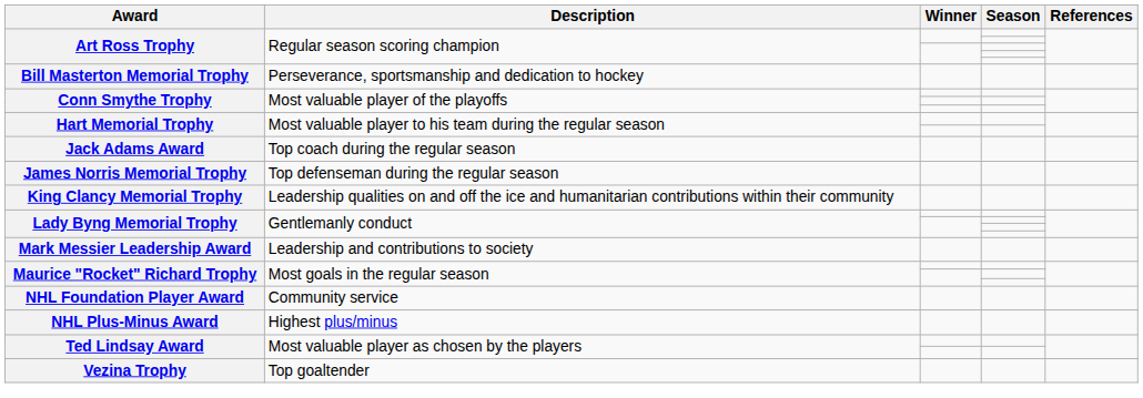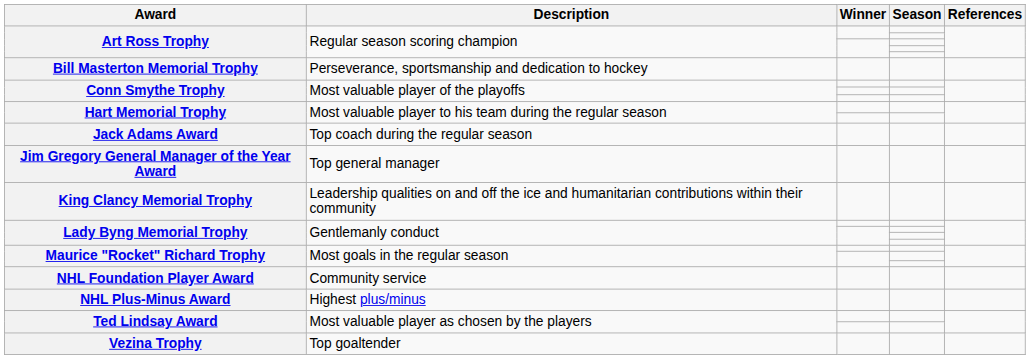 <table class="wikitable sortable" width="75%">
 <tr>
 <th scope="col">Award</th>
 <th scope="col" class="unsortable">Description</th>
 <th scope="col">Winner</th>
 <th scope="col">Season</th>
 <th scope="col" class="unsortable">References</th>
 </tr>
 <tr>
 <th scope="row" rowspan="5"><a href='#'>Art Ross Trophy</a></th>
 <td rowspan="5">Regular season scoring champion</td>
 <td rowspan="2"></td>
 <td></td>
 <td rowspan="5"></td>
 </tr>
 <tr>
 <td></td>
 </tr>
 <tr>
 <td rowspan="3"></td>
 <td></td>
 </tr>
 <tr>
 <td></td>
 </tr>
 <tr>
 <td></td>
 </tr>
 <tr>
 <th scope="row"><a href='#'>Bill Masterton Memorial Trophy</a></th>
 <td>Perseverance, sportsmanship and dedication to hockey</td>
 <td></td>
 <td></td>
 <td></td>
 </tr>
 <tr>
 <th scope="row" rowspan="3"><a href='#'>Conn Smythe Trophy</a></th>
 <td rowspan="3">Most valuable player of the playoffs</td>
 <td></td>
 <td></td>
 <td rowspan="3"></td>
 </tr>
 <tr>
 <td></td>
 <td></td>
 </tr>
 <tr>
 <td></td>
 <td></td>
 </tr>
 <tr>
 <th scope="row" rowspan="2"><a href='#'>Hart Memorial Trophy</a></th>
 <td rowspan="2">Most valuable player to his team during the regular season</td>
 <td></td>
 <td></td>
 <td rowspan="2"></td>
 </tr>
 <tr>
 <td></td>
 <td></td>
 </tr>
 <tr>
 <th scope="row"><a href='#'>Jack Adams Award</a></th>
 <td>Top coach during the regular season</td>
 <td></td>
 <td></td>
 <td></td>
 </tr>
 <tr>
-<th scope="row"><a href='#'>James Norris Memorial Trophy</a></th>
-<td>Top defenseman during the regular season</td>
+<th scope="row"><a href='#'>Jim Gregory General Manager of the Year Award</a></th>
+<td>Top general manager</td>
 <td></td>
 <td></td>
 <td></td>
 </tr>
 <tr>
 <th scope="row"><a href='#'>King Clancy Memorial Trophy</a></th>
 <td>Leadership qualities on and off the ice and humanitarian contributions within their community</td>
 <td></td>
 <td></td>
 <td></td>
 </tr>
 <tr>
 <th scope="row" rowspan="4"><a href='#'>Lady Byng Memorial Trophy</a></th>
 <td rowspan="4">Gentlemanly conduct</td>
 <td></td>
 <td></td>
 <td rowspan="4"></td>
 </tr>
 <tr>
 <td rowspan="3"></td>
 <td></td>
 </tr>
 <tr>
 <td></td>
 </tr>
 <tr>
-<td></td>
-</tr>
-<tr>
-<th scope="row"><a href='#'>Mark Messier Leadership Award</a></th>
-<td>Leadership and contributions to society</td>
-<td></td>
-<td></td>
 <td></td>
 </tr>
 <tr>
 <th scope="row" rowspan="3"><a href='#'>Maurice "Rocket" Richard Trophy</a></th>
 <td rowspan="3">Most goals in the regular season</td>
 <td></td>
 <td></td>
 <td rowspan="3"></td>
 </tr>
 <tr>
 <td rowspan="2"></td>
 <td></td>
 </tr>
 <tr>
 <td></td>
 </tr>
 <tr>
 <th scope="row"><a href='#'>NHL Foundation Player Award</a></th>
 <td>Community service</td>
 <td></td>
 <td></td>
 <td></td>
 </tr>
 <tr>
 <th scope="row"><a href='#'>NHL Plus-Minus Award</a></th>
 <td>Highest <a href='#'>plus/minus</a></td>
 <td></td>
 <td></td>
 <td></td>
 </tr>
 <tr>
 <th scope="row" rowspan="2"><a href='#'>Ted Lindsay Award</a></th>
 <td rowspan="2">Most valuable player as chosen by the players</td>
 <td></td>
 <td></td>
 <td rowspan="2"></td>
 </tr>
 <tr>
 <td></td>
 <td></td>
 </tr>
 <tr>
 <th scope="row"><a href='#'>Vezina Trophy</a></th>
 <td>Top goaltender</td>
 <td></td>
 <td></td>
 <td></td>
 </tr>
 </table>
